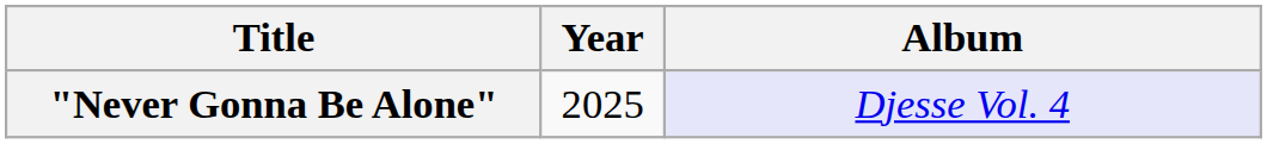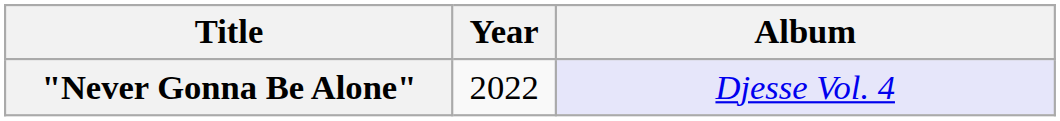 <table class="wikitable plainrowheaders" style="text-align:center;" border="1">
 <tr>
 <th scope="col" style="width:12.5em;">Title</th>
 <th scope="col" style="width:2.5em;">Year</th>
 <th scope="col" style="width:14em;">Album</th>
 </tr>
 <tr>
 <th scope="row">"Never Gonna Be Alone"<br></th>
-<td>2025</td>
+<td>2022</td>
 <td style="background: lavender;"><em><a href='#'>Djesse Vol. 4</a></em></td>
 </tr>
 </table>
